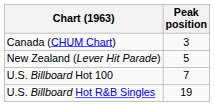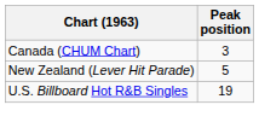 <table class="wikitable sortable">
 <tr>
 <th>Chart (1963)</th>
 <th>Peak<br>position</th>
 </tr>
 <tr>
 <td>Canada  (<a href='#'>CHUM Chart</a>)</td>
 <td style="text-align:center;">3</td>
 </tr>
 <tr>
 <td>New Zealand (<em>Lever Hit Parade</em>)</td>
 <td style="text-align:center;">5</td>
 </tr>
 <tr>
-<td align="left">U.S. <em>Billboard</em> Hot 100</td>
-<td align="center">7</td>
-</tr>
-<tr>
 <td align="left">U.S. <em>Billboard</em> <a href='#'>Hot R&B Singles</a></td>
 <td align="center">19</td>
 </tr>
 </table>
